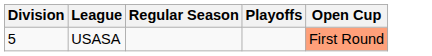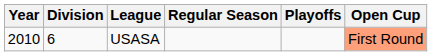 <table class="wikitable">
 <tr>
+<th>Year</th>
 <th>Division</th>
 <th>League</th>
 <th>Regular Season</th>
 <th>Playoffs</th>
 <th>Open Cup</th>
 </tr>
 <tr>
-<td>5</td>
+<td>2010</td>
+<td>6</td>
 <td>USASA</td>
 <td></td>
 <td></td>
 <td style="background: lightsalmon;">First Round</td>
 </tr>
 </table>
